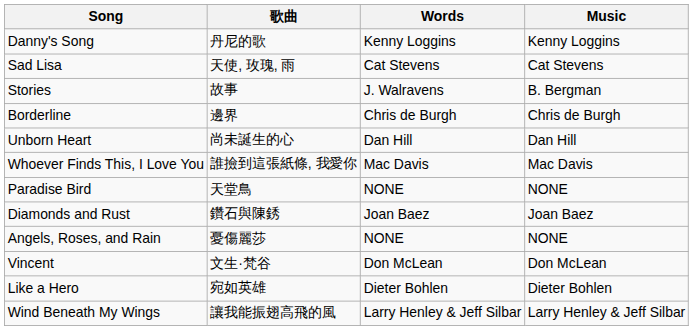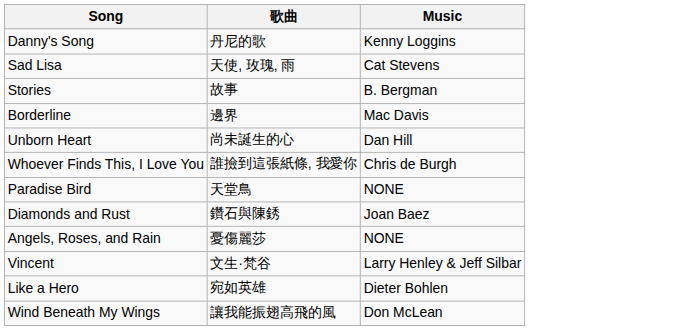 <table class="wikitable">
 <tr>
 <th>Song</th>
 <th>歌曲</th>
-<th>Words</th>
 <th>Music</th>
 </tr>
 <tr>
 <td>Danny's Song</td>
 <td>丹尼的歌</td>
 <td>Kenny Loggins</td>
-<td>Kenny Loggins</td>
 </tr>
 <tr>
 <td>Sad Lisa</td>
 <td>天使, 玫瑰, 雨</td>
 <td>Cat Stevens</td>
-<td>Cat Stevens</td>
 </tr>
 <tr>
 <td>Stories</td>
 <td>故事</td>
-<td>J. Walravens</td>
 <td>B. Bergman</td>
 </tr>
 <tr>
 <td>Borderline</td>
 <td>邊界</td>
-<td>Chris de Burgh</td>
-<td>Chris de Burgh</td>
+<td>Mac Davis</td>
 </tr>
 <tr>
 <td>Unborn Heart</td>
 <td>尚未誕生的心</td>
 <td>Dan Hill</td>
-<td>Dan Hill</td>
 </tr>
 <tr>
 <td>Whoever Finds This, I Love You</td>
 <td>誰撿到這張紙條, 我愛你</td>
-<td>Mac Davis</td>
-<td>Mac Davis</td>
+<td>Chris de Burgh</td>
 </tr>
 <tr>
 <td>Paradise Bird</td>
 <td>天堂鳥</td>
-<td>NONE</td>
 <td>NONE</td>
 </tr>
 <tr>
 <td>Diamonds and Rust</td>
 <td>鑽石與陳銹</td>
 <td>Joan Baez</td>
-<td>Joan Baez</td>
 </tr>
 <tr>
 <td>Angels, Roses, and Rain</td>
 <td>憂傷麗莎</td>
 <td>NONE</td>
-<td>NONE</td>
 </tr>
 <tr>
 <td>Vincent</td>
 <td>文生·梵谷</td>
-<td>Don McLean</td>
-<td>Don McLean</td>
+<td>Larry Henley & Jeff Silbar</td>
 </tr>
 <tr>
 <td>Like a Hero</td>
 <td>宛如英雄</td>
 <td>Dieter Bohlen</td>
-<td>Dieter Bohlen</td>
 </tr>
 <tr>
 <td>Wind Beneath My Wings</td>
 <td>讓我能振翅高飛的風</td>
-<td>Larry Henley & Jeff Silbar</td>
-<td>Larry Henley & Jeff Silbar</td>
+<td>Don McLean</td>
 </tr>
 </table>
